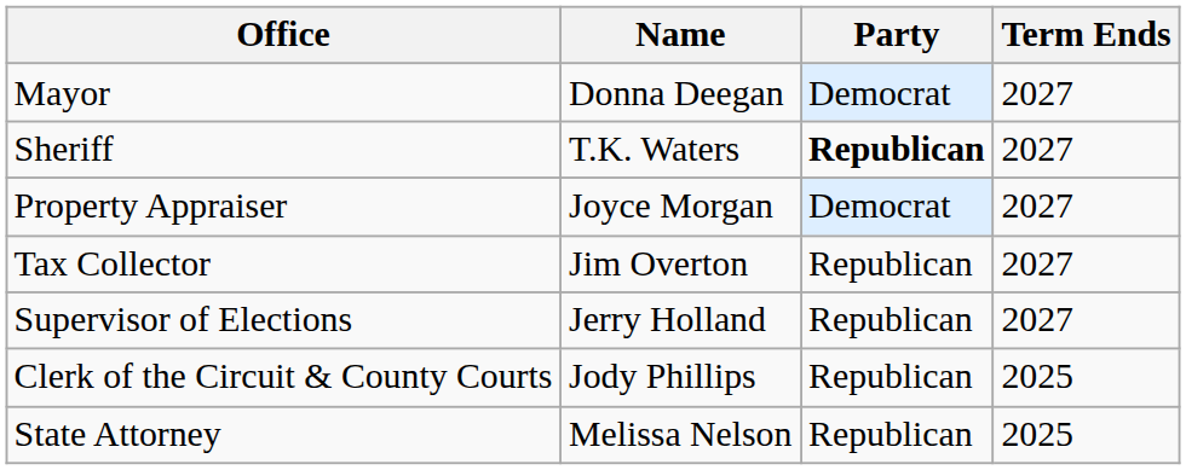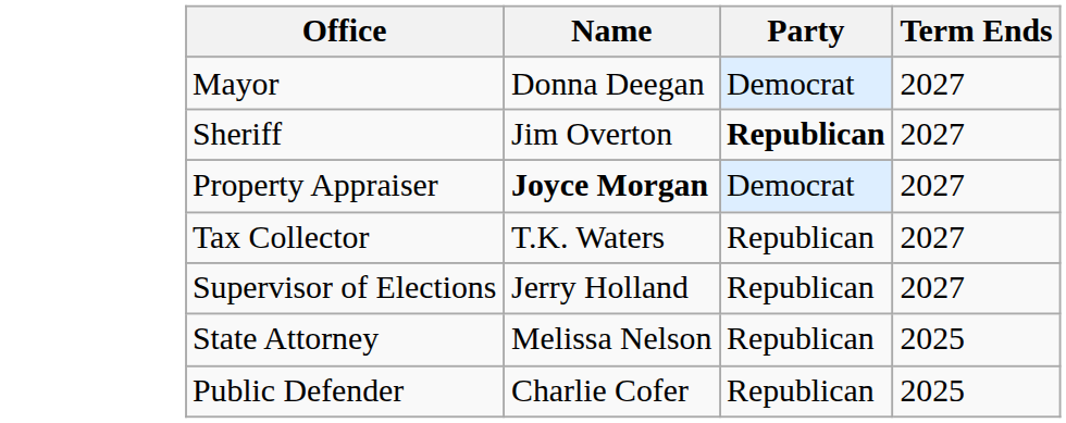 <table class="wikitable" style="float:right; clear:right; margin-left:1em">
 <tr>
 <th>Office</th>
 <th>Name</th>
 <th>Party</th>
 <th>Term Ends</th>
 </tr>
 <tr>
 <td>Mayor</td>
 <td>Donna Deegan</td>
 <td bgcolor=#DDEEFF>Democrat</td>
 <td>2027</td>
 </tr>
 <tr>
 <td>Sheriff</td>
-<td>T.K. Waters</td>
+<td>Jim Overton</td>
 <td><strong>Republican</strong></td>
 <td>2027</td>
 </tr>
 <tr>
 <td>Property Appraiser</td>
-<td>Joyce Morgan</td>
+<td><strong>Joyce Morgan</strong></td>
 <td bgcolor=#DDEEFF>Democrat</td>
 <td>2027</td>
 </tr>
 <tr>
 <td>Tax Collector</td>
-<td>Jim Overton</td>
+<td>T.K. Waters</td>
 <td>Republican</td>
 <td>2027</td>
 </tr>
 <tr>
 <td>Supervisor of Elections</td>
 <td>Jerry Holland</td>
 <td>Republican</td>
 <td>2027</td>
 </tr>
 <tr>
-<td>Clerk of the Circuit & County Courts</td>
-<td>Jody Phillips</td>
-<td>Republican</td>
-<td>2025</td>
-</tr>
-<tr>
 <td>State Attorney</td>
 <td>Melissa Nelson</td>
 <td>Republican</td>
 <td>2025</td>
 </tr>
+<tr>
+<td>Public Defender</td>
+<td>Charlie Cofer</td>
+<td>Republican</td>
+<td>2025</td>
+</tr>
 </table>
